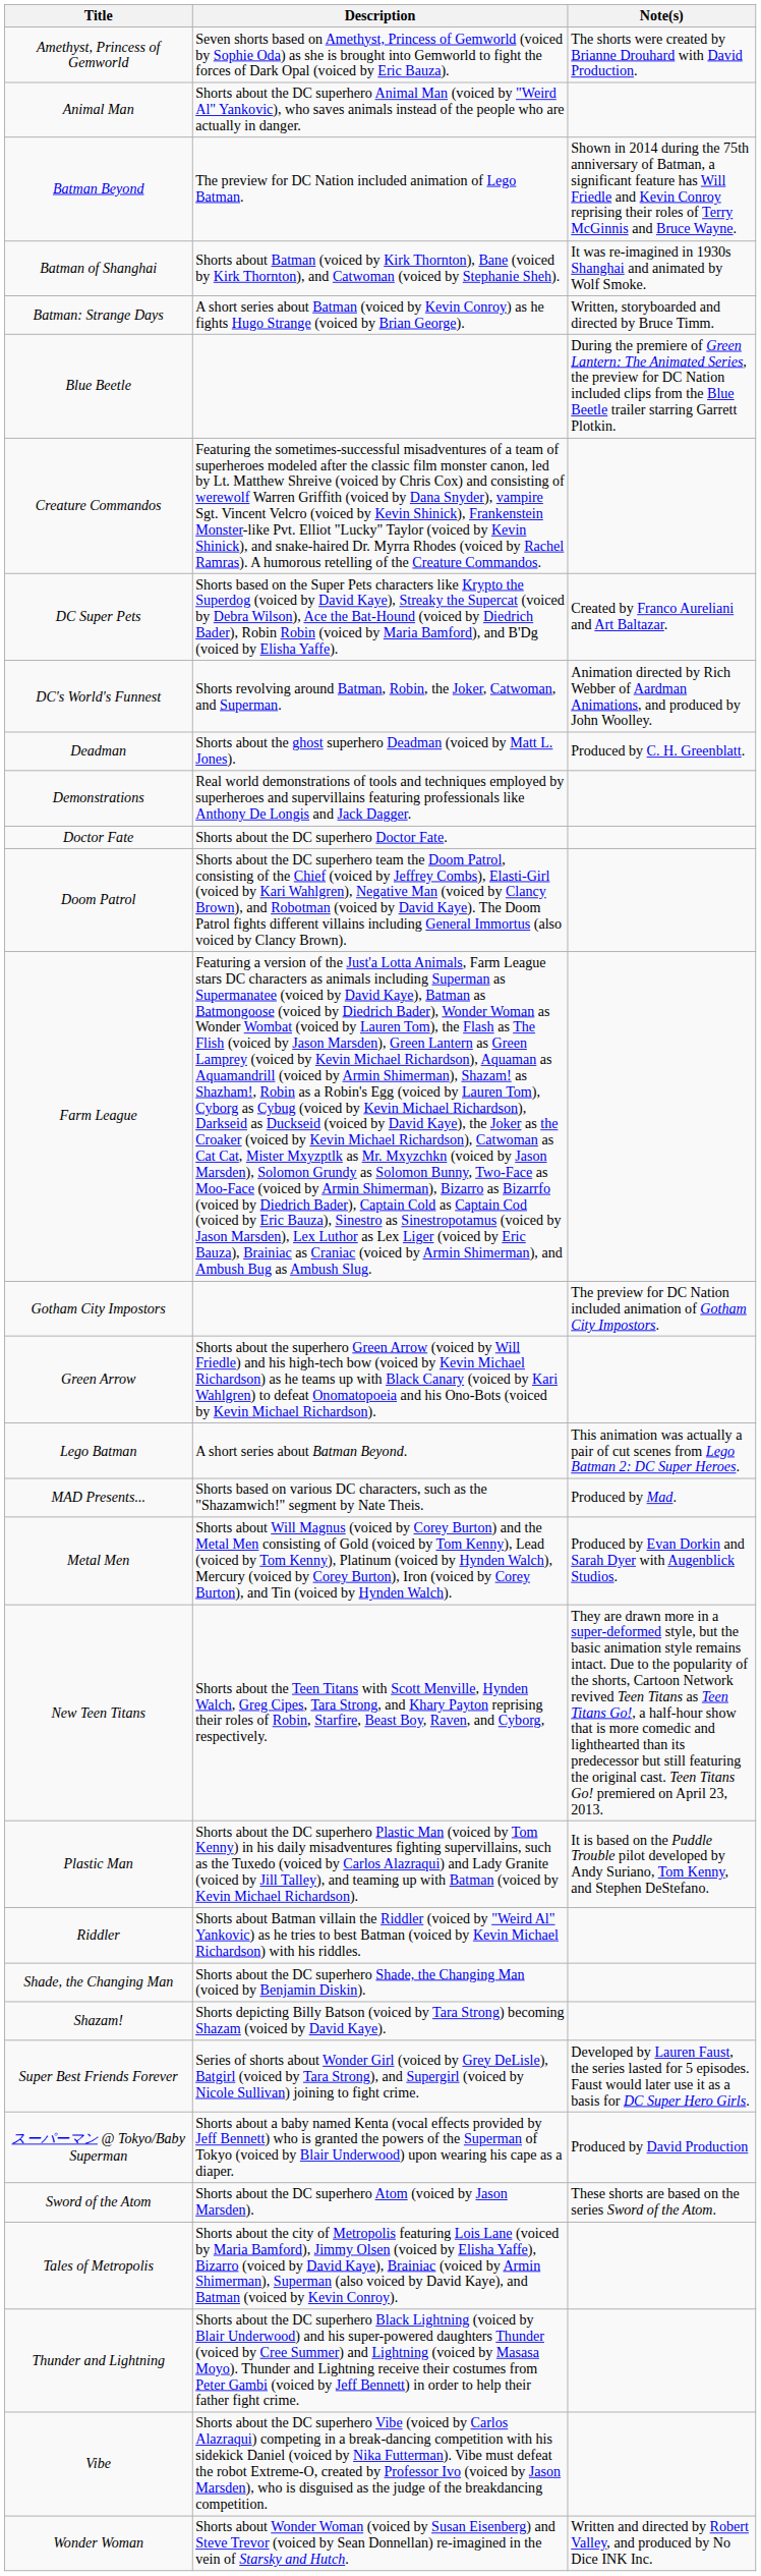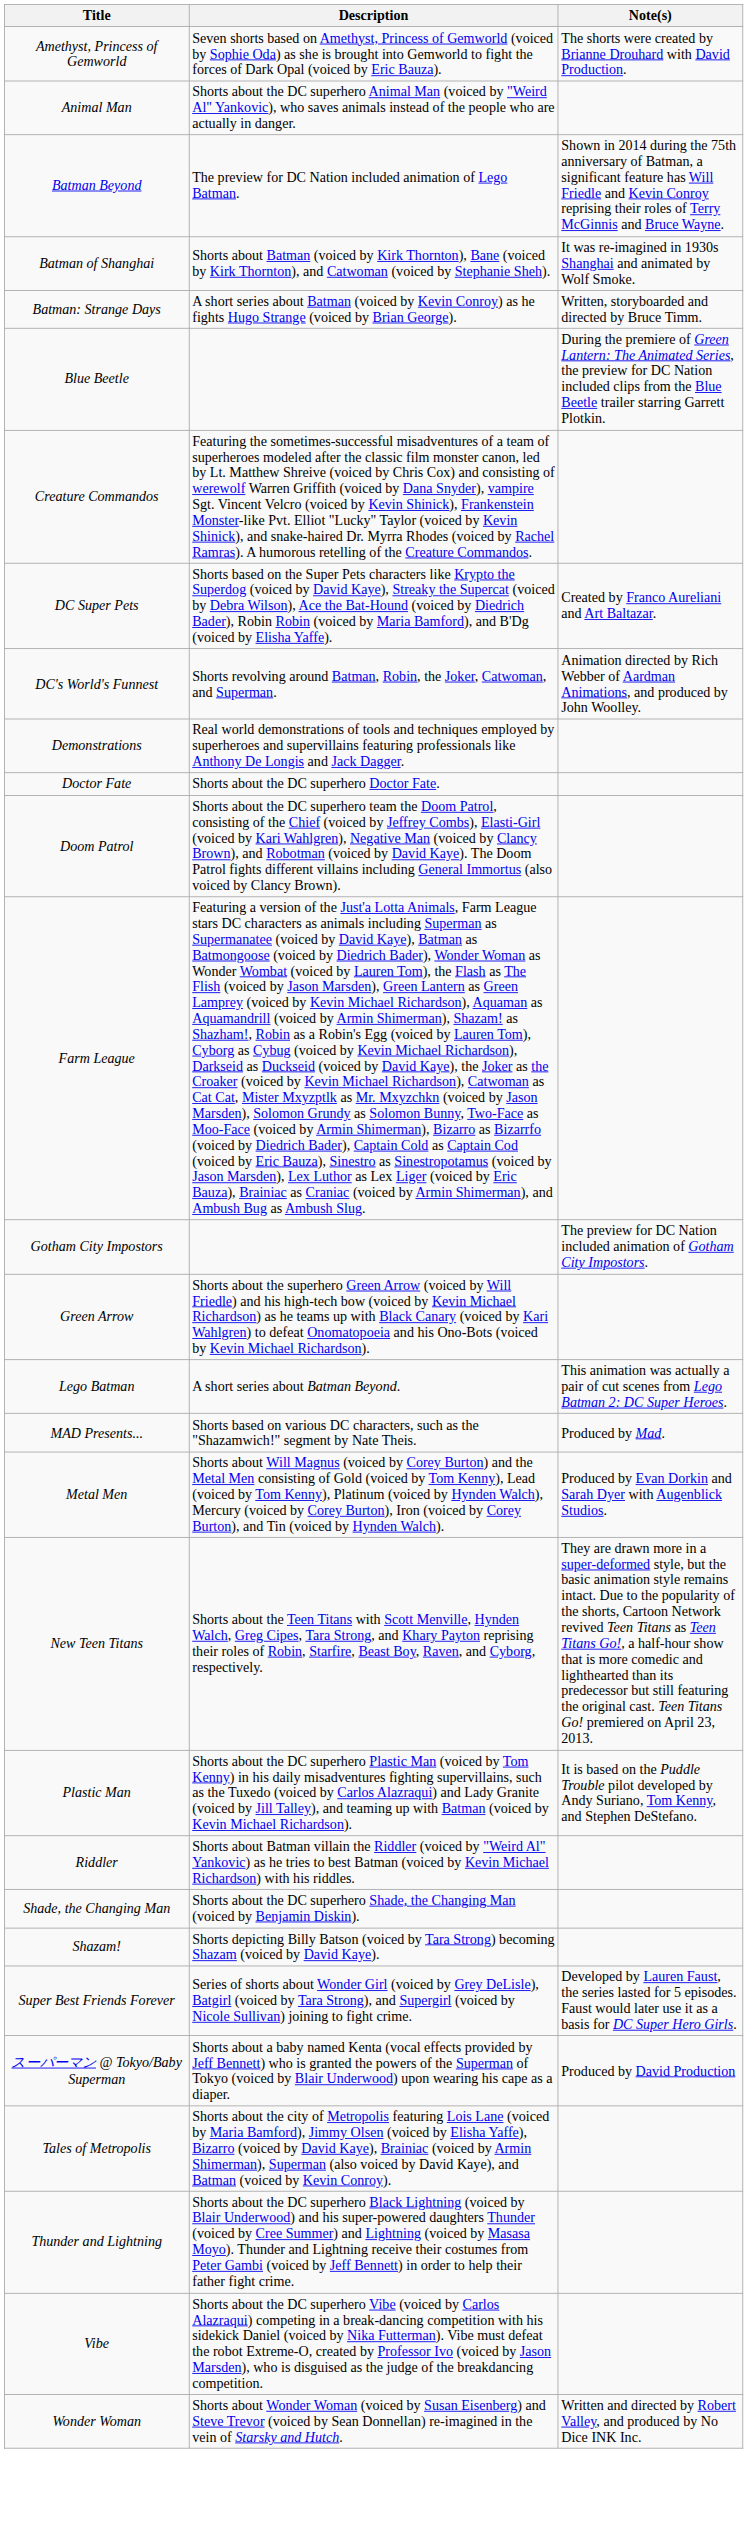 <table class="wikitable" style="width:95%;">
 <tr>
 <th width=25%>Title</th>
 <th width=50%>Description</th>
 <th width=25%>Note(s)</th>
 </tr>
 <tr>
 <td align=center><em>Amethyst, Princess of Gemworld</em></td>
 <td>Seven shorts based on <a href='#'>Amethyst, Princess of Gemworld</a> (voiced by <a href='#'>Sophie Oda</a>) as she is brought into Gemworld to fight the forces of Dark Opal (voiced by <a href='#'>Eric Bauza</a>).</td>
 <td>The shorts were created by <a href='#'>Brianne Drouhard</a> with <a href='#'>David Production</a>.</td>
 </tr>
 <tr>
 <td align=center><em>Animal Man</em></td>
 <td>Shorts about the DC superhero <a href='#'>Animal Man</a> (voiced by <a href='#'>"Weird Al" Yankovic</a>), who saves animals instead of the people who are actually in danger.</td>
 <td></td>
 </tr>
 <tr>
 <td align=center><em><a href='#'>Batman Beyond</a></em></td>
 <td>The preview for DC Nation included animation of <a href='#'>Lego Batman</a>.</td>
 <td>Shown in 2014 during the 75th anniversary of Batman, a significant feature has <a href='#'>Will Friedle</a> and <a href='#'>Kevin Conroy</a> reprising their roles of <a href='#'>Terry McGinnis</a> and <a href='#'>Bruce Wayne</a>.</td>
 </tr>
 <tr>
 <td align=center><em>Batman of Shanghai</em></td>
 <td>Shorts about <a href='#'>Batman</a> (voiced by <a href='#'>Kirk Thornton</a>), <a href='#'>Bane</a> (voiced by <a href='#'>Kirk Thornton</a>), and <a href='#'>Catwoman</a> (voiced by <a href='#'>Stephanie Sheh</a>).</td>
 <td>It was re-imagined in 1930s <a href='#'>Shanghai</a> and animated by Wolf Smoke.</td>
 </tr>
 <tr>
 <td align=center><em>Batman: Strange Days</em></td>
 <td>A short series about <a href='#'>Batman</a> (voiced by <a href='#'>Kevin Conroy</a>) as he fights <a href='#'>Hugo Strange</a> (voiced by <a href='#'>Brian George</a>).</td>
 <td>Written, storyboarded and directed by Bruce Timm.</td>
 </tr>
 <tr>
 <td align=center><em>Blue Beetle</em></td>
 <td></td>
 <td>During the premiere of <em><a href='#'>Green Lantern: The Animated Series</a></em>, the preview for DC Nation included clips from the <a href='#'>Blue Beetle</a> trailer starring Garrett Plotkin.</td>
 </tr>
 <tr>
 <td align=center><em>Creature Commandos</em></td>
 <td>Featuring the sometimes-successful misadventures of a team of superheroes modeled after the classic film monster canon, led by Lt. Matthew Shreive (voiced by Chris Cox) and consisting of <a href='#'>werewolf</a> Warren Griffith (voiced by <a href='#'>Dana Snyder</a>), <a href='#'>vampire</a> Sgt. Vincent Velcro (voiced by <a href='#'>Kevin Shinick</a>), <a href='#'>Frankenstein Monster</a>-like Pvt. Elliot "Lucky" Taylor (voiced by <a href='#'>Kevin Shinick</a>), and snake-haired Dr. Myrra Rhodes (voiced by <a href='#'>Rachel Ramras</a>). A humorous retelling of the <a href='#'>Creature Commandos</a>.</td>
 <td></td>
 </tr>
 <tr>
 <td align=center><em>DC Super Pets</em></td>
 <td>Shorts based on the Super Pets characters like <a href='#'>Krypto the Superdog</a> (voiced by <a href='#'>David Kaye</a>), <a href='#'>Streaky the Supercat</a> (voiced by <a href='#'>Debra Wilson</a>), <a href='#'>Ace the Bat-Hound</a> (voiced by <a href='#'>Diedrich Bader</a>), Robin <a href='#'>Robin</a> (voiced by <a href='#'>Maria Bamford</a>), and B'Dg (voiced by <a href='#'>Elisha Yaffe</a>).</td>
 <td>Created by <a href='#'>Franco Aureliani</a> and <a href='#'>Art Baltazar</a>.</td>
 </tr>
 <tr>
 <td align=center><em>DC's World's Funnest</em></td>
 <td>Shorts revolving around <a href='#'>Batman</a>, <a href='#'>Robin</a>, the <a href='#'>Joker</a>, <a href='#'>Catwoman</a>, and <a href='#'>Superman</a>.</td>
 <td>Animation directed by Rich Webber of <a href='#'>Aardman Animations</a>, and produced by John Woolley.</td>
-</tr>
-<tr>
-<td align=center><em>Deadman</em></td>
-<td>Shorts about the <a href='#'>ghost</a> superhero <a href='#'>Deadman</a> (voiced by <a href='#'>Matt L. Jones</a>).</td>
-<td>Produced by <a href='#'>C. H. Greenblatt</a>.</td>
 </tr>
 <tr>
 <td align=center><em>Demonstrations</em></td>
 <td>Real world demonstrations of tools and techniques employed by superheroes and supervillains featuring professionals like <a href='#'>Anthony De Longis</a> and <a href='#'>Jack Dagger</a>.</td>
 <td></td>
 </tr>
 <tr>
 <td align=center><em>Doctor Fate</em></td>
 <td>Shorts about the DC superhero <a href='#'>Doctor Fate</a>.</td>
 <td></td>
 </tr>
 <tr>
 <td align=center><em>Doom Patrol</em></td>
 <td>Shorts about the DC superhero team the <a href='#'>Doom Patrol</a>, consisting of the <a href='#'>Chief</a> (voiced by <a href='#'>Jeffrey Combs</a>), <a href='#'>Elasti-Girl</a> (voiced by <a href='#'>Kari Wahlgren</a>), <a href='#'>Negative Man</a> (voiced by <a href='#'>Clancy Brown</a>), and <a href='#'>Robotman</a> (voiced by <a href='#'>David Kaye</a>). The Doom Patrol fights different villains including <a href='#'>General Immortus</a> (also voiced by Clancy Brown).</td>
 <td></td>
 </tr>
 <tr>
 <td align=center><em>Farm League</em></td>
 <td>Featuring a version of the <a href='#'>Just'a Lotta Animals</a>, Farm League stars DC characters as animals including <a href='#'>Superman</a> as <a href='#'>Supermanatee</a> (voiced by <a href='#'>David Kaye</a>), <a href='#'>Batman</a> as <a href='#'>Batmongoose</a> (voiced by <a href='#'>Diedrich Bader</a>), <a href='#'>Wonder Woman</a> as Wonder <a href='#'>Wombat</a> (voiced by <a href='#'>Lauren Tom</a>), the <a href='#'>Flash</a> as <a href='#'>The Flish</a> (voiced by <a href='#'>Jason Marsden</a>), <a href='#'>Green Lantern</a> as <a href='#'>Green</a> <a href='#'>Lamprey</a> (voiced by <a href='#'>Kevin Michael Richardson</a>), <a href='#'>Aquaman</a> as <a href='#'>Aquamandrill</a> (voiced by <a href='#'>Armin Shimerman</a>), <a href='#'>Shazam!</a> as <a href='#'>Shazham!</a>, <a href='#'>Robin</a> as a Robin's Egg (voiced by <a href='#'>Lauren Tom</a>), <a href='#'>Cyborg</a> as <a href='#'>Cybug</a> (voiced by <a href='#'>Kevin Michael Richardson</a>), <a href='#'>Darkseid</a> as <a href='#'>Duckseid</a> (voiced by <a href='#'>David Kaye</a>), the <a href='#'>Joker</a> as <a href='#'>the Croaker</a> (voiced by <a href='#'>Kevin Michael Richardson</a>), <a href='#'>Catwoman</a> as <a href='#'>Cat Cat</a>, <a href='#'>Mister Mxyzptlk</a> as <a href='#'>Mr. Mxyzchkn</a> (voiced by <a href='#'>Jason Marsden</a>), <a href='#'>Solomon Grundy</a> as <a href='#'>Solomon Bunny</a>, <a href='#'>Two-Face</a> as <a href='#'>Moo-Face</a> (voiced by <a href='#'>Armin Shimerman</a>), <a href='#'>Bizarro</a> as <a href='#'>Bizarrfo</a> (voiced by <a href='#'>Diedrich Bader</a>), <a href='#'>Captain Cold</a> as <a href='#'>Captain Cod</a> (voiced by <a href='#'>Eric Bauza</a>), <a href='#'>Sinestro</a> as <a href='#'>Sinestropotamus</a> (voiced by <a href='#'>Jason Marsden</a>), <a href='#'>Lex Luthor</a> as Lex <a href='#'>Liger</a> (voiced by <a href='#'>Eric Bauza</a>), <a href='#'>Brainiac</a> as <a href='#'>Craniac</a> (voiced by <a href='#'>Armin Shimerman</a>), and <a href='#'>Ambush Bug</a> as <a href='#'>Ambush Slug</a>.</td>
 <td></td>
 </tr>
 <tr>
 <td align=center><em>Gotham City Impostors</em></td>
 <td></td>
 <td>The preview for DC Nation included animation of <em><a href='#'>Gotham City Impostors</a></em>.</td>
 </tr>
 <tr>
 <td align=center><em>Green Arrow</em></td>
 <td>Shorts about the superhero <a href='#'>Green Arrow</a> (voiced by <a href='#'>Will Friedle</a>) and his high-tech bow (voiced by <a href='#'>Kevin Michael Richardson</a>) as he teams up with <a href='#'>Black Canary</a> (voiced by <a href='#'>Kari Wahlgren</a>) to defeat <a href='#'>Onomatopoeia</a> and his Ono-Bots (voiced by <a href='#'>Kevin Michael Richardson</a>).</td>
 <td></td>
 </tr>
 <tr>
 <td align=center><em>Lego Batman</em></td>
 <td>A short series about <em>Batman Beyond</em>.</td>
 <td>This animation was actually a pair of cut scenes from <em><a href='#'>Lego Batman 2: DC Super Heroes</a></em>.</td>
 </tr>
 <tr>
 <td align=center><em>MAD Presents...</em></td>
 <td>Shorts based on various DC characters, such as the "Shazamwich!" segment by Nate Theis.</td>
 <td>Produced by <em><a href='#'>Mad</a></em>.</td>
 </tr>
 <tr>
 <td align=center><em>Metal Men</em></td>
 <td>Shorts about <a href='#'>Will Magnus</a> (voiced by <a href='#'>Corey Burton</a>) and the <a href='#'>Metal Men</a> consisting of Gold (voiced by <a href='#'>Tom Kenny</a>), Lead (voiced by <a href='#'>Tom Kenny</a>), Platinum (voiced by <a href='#'>Hynden Walch</a>), Mercury (voiced by <a href='#'>Corey Burton</a>), Iron (voiced by <a href='#'>Corey Burton</a>), and Tin (voiced by <a href='#'>Hynden Walch</a>).</td>
 <td>Produced by <a href='#'>Evan Dorkin</a> and <a href='#'>Sarah Dyer</a> with <a href='#'>Augenblick Studios</a>.</td>
 </tr>
 <tr>
 <td align=center><em>New Teen Titans</em></td>
 <td>Shorts about the <a href='#'>Teen Titans</a> with <a href='#'>Scott Menville</a>, <a href='#'>Hynden Walch</a>, <a href='#'>Greg Cipes</a>, <a href='#'>Tara Strong</a>, and <a href='#'>Khary Payton</a> reprising their roles of <a href='#'>Robin</a>, <a href='#'>Starfire</a>, <a href='#'>Beast Boy</a>, <a href='#'>Raven</a>, and <a href='#'>Cyborg</a>, respectively.</td>
 <td>They are drawn more in a <a href='#'>super-deformed</a> style, but the basic animation style remains intact. Due to the popularity of the shorts, Cartoon Network revived <em>Teen Titans</em> as <em><a href='#'>Teen Titans Go!</a></em>, a half-hour show that is more comedic and lighthearted than its predecessor but still featuring the original cast. <em>Teen Titans Go!</em> premiered on April 23, 2013.</td>
 </tr>
 <tr>
 <td align=center><em>Plastic Man</em></td>
 <td>Shorts about the DC superhero <a href='#'>Plastic Man</a> (voiced by <a href='#'>Tom Kenny</a>) in his daily misadventures fighting supervillains, such as the Tuxedo (voiced by <a href='#'>Carlos Alazraqui</a>) and Lady Granite (voiced by <a href='#'>Jill Talley</a>), and teaming up with <a href='#'>Batman</a> (voiced by <a href='#'>Kevin Michael Richardson</a>).</td>
 <td>It is based on the <em>Puddle Trouble</em> pilot developed by Andy Suriano, <a href='#'>Tom Kenny</a>, and Stephen DeStefano.</td>
 </tr>
 <tr>
 <td align=center><em>Riddler</em></td>
 <td>Shorts about Batman villain the <a href='#'>Riddler</a> (voiced by <a href='#'>"Weird Al" Yankovic</a>) as he tries to best Batman (voiced by <a href='#'>Kevin Michael Richardson</a>) with his riddles.</td>
 <td></td>
 </tr>
 <tr>
 <td align=center><em>Shade, the Changing Man</em></td>
 <td>Shorts about the DC superhero <a href='#'>Shade, the Changing Man</a> (voiced by <a href='#'>Benjamin Diskin</a>).</td>
 <td></td>
 </tr>
 <tr>
 <td align=center><em>Shazam!</em></td>
 <td>Shorts depicting Billy Batson (voiced by <a href='#'>Tara Strong</a>) becoming <a href='#'>Shazam</a> (voiced by <a href='#'>David Kaye</a>).</td>
 <td></td>
 </tr>
 <tr>
 <td align=center><em>Super Best Friends Forever</em></td>
 <td>Series of shorts about <a href='#'>Wonder Girl</a> (voiced by <a href='#'>Grey DeLisle</a>), <a href='#'>Batgirl</a> (voiced by <a href='#'>Tara Strong</a>), and <a href='#'>Supergirl</a> (voiced by <a href='#'>Nicole Sullivan</a>) joining to fight crime.</td>
 <td>Developed by <a href='#'>Lauren Faust</a>, the series lasted for 5 episodes. Faust would later use it as a basis for <em><a href='#'>DC Super Hero Girls</a></em>.</td>
 </tr>
 <tr>
 <td align=center><em><a href='#'>スーパーマン</a> @ Tokyo/Baby Superman</em></td>
 <td>Shorts about a baby named Kenta (vocal effects provided by <a href='#'>Jeff Bennett</a>) who is granted the powers of the <a href='#'>Superman</a> of Tokyo (voiced by <a href='#'>Blair Underwood</a>) upon wearing his cape as a diaper.</td>
 <td>Produced by <a href='#'>David Production</a></td>
 </tr>
 <tr>
-<td align=center><em>Sword of the Atom</em></td>
-<td>Shorts about the DC superhero <a href='#'>Atom</a> (voiced by <a href='#'>Jason Marsden</a>).</td>
-<td>These shorts are based on the series <em>Sword of the Atom</em>.</td>
-</tr>
-<tr>
 <td align=center><em>Tales of Metropolis</em></td>
 <td>Shorts about the city of <a href='#'>Metropolis</a> featuring <a href='#'>Lois Lane</a> (voiced by <a href='#'>Maria Bamford</a>), <a href='#'>Jimmy Olsen</a> (voiced by <a href='#'>Elisha Yaffe</a>), <a href='#'>Bizarro</a> (voiced by <a href='#'>David Kaye</a>), <a href='#'>Brainiac</a> (voiced by <a href='#'>Armin Shimerman</a>), <a href='#'>Superman</a> (also voiced by David Kaye), and <a href='#'>Batman</a> (voiced by <a href='#'>Kevin Conroy</a>).</td>
 <td></td>
 </tr>
 <tr>
 <td align=center><em>Thunder and Lightning</em></td>
 <td>Shorts about the DC superhero <a href='#'>Black Lightning</a> (voiced by <a href='#'>Blair Underwood</a>) and his super-powered daughters <a href='#'>Thunder</a> (voiced by <a href='#'>Cree Summer</a>) and <a href='#'>Lightning</a> (voiced by <a href='#'>Masasa Moyo</a>). Thunder and Lightning receive their costumes from <a href='#'>Peter Gambi</a> (voiced by <a href='#'>Jeff Bennett</a>) in order to help their father fight crime.</td>
 <td></td>
 </tr>
 <tr>
 <td align=center><em>Vibe</em></td>
 <td>Shorts about the DC superhero <a href='#'>Vibe</a> (voiced by <a href='#'>Carlos Alazraqui</a>) competing in a break-dancing competition with his sidekick Daniel (voiced by <a href='#'>Nika Futterman</a>). Vibe must defeat the robot Extreme-O, created by <a href='#'>Professor Ivo</a> (voiced by <a href='#'>Jason Marsden</a>), who is disguised as the judge of the breakdancing competition.</td>
 <td></td>
 </tr>
 <tr>
 <td align=center><em>Wonder Woman</em></td>
 <td>Shorts about <a href='#'>Wonder Woman</a> (voiced by <a href='#'>Susan Eisenberg</a>) and <a href='#'>Steve Trevor</a> (voiced by Sean Donnellan) re-imagined in the vein of <em><a href='#'>Starsky and Hutch</a></em>.</td>
 <td>Written and directed by <a href='#'>Robert Valley</a>, and produced by No Dice INK Inc.</td>
 </tr>
 </table>
